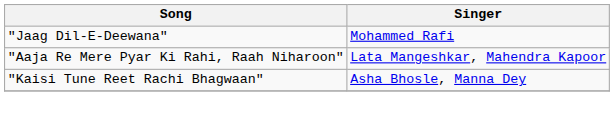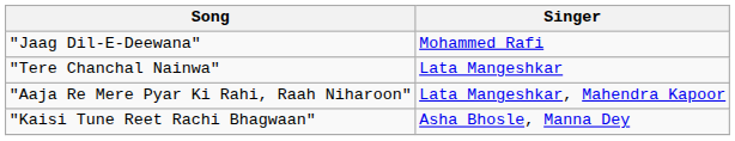 <table class="wikitable" style="font-size:95%;">
 <tr>
 <th>Song</th>
 <th>Singer</th>
 </tr>
 <tr>
 <td>"Jaag Dil-E-Deewana"</td>
 <td><a href='#'>Mohammed Rafi</a></td>
+</tr>
+<tr>
+<td>"Tere Chanchal Nainwa"</td>
+<td><a href='#'>Lata Mangeshkar</a></td>
 </tr>
 <tr>
 <td>"Aaja Re Mere Pyar Ki Rahi, Raah Niharoon"</td>
 <td><a href='#'>Lata Mangeshkar</a>, <a href='#'>Mahendra Kapoor</a></td>
 </tr>
 <tr>
 <td>"Kaisi Tune Reet Rachi Bhagwaan"</td>
 <td><a href='#'>Asha Bhosle</a>, <a href='#'>Manna Dey</a></td>
 </tr>
 <tr>
 </tr>
 </table>
